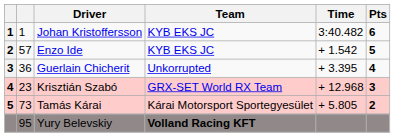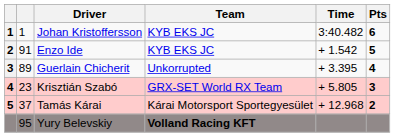 <table class="wikitable" style="font-size:95%">
 <tr>
 <th></th>
 <th></th>
 <th>Driver</th>
 <th>Team</th>
 <th>Time</th>
 <th>Pts</th>
 </tr>
 <tr>
 <th>1</th>
 <td>1</td>
 <td> <a href='#'>Johan Kristoffersson</a></td>
 <td><a href='#'>KYB EKS JC</a></td>
 <td>3:40.482</td>
 <td><strong>6</strong></td>
 </tr>
 <tr>
 <th>2</th>
-<td>57</td>
+<td>91</td>
 <td> <a href='#'>Enzo Ide</a></td>
 <td><a href='#'>KYB EKS JC</a></td>
 <td>+ 1.542</td>
 <td><strong>5</strong></td>
 </tr>
 <tr>
 <th>3</th>
-<td>36</td>
+<td>89</td>
 <td> <a href='#'>Guerlain Chicherit</a></td>
 <td><a href='#'>Unkorrupted</a></td>
 <td>+ 3.395</td>
 <td><strong>4</strong></td>
 </tr>
 <tr>
 <th style="background:#ffcccc;">4</th>
 <td style="background:#ffcccc;">23</td>
 <td style="background:#ffcccc;"> Krisztián Szabó</td>
 <td style="background:#ffcccc;"><a href='#'>GRX-SET World RX Team</a></td>
-<td style="background:#ffcccc;">+ 12.968</td>
+<td style="background:#ffcccc;">+ 5.805</td>
 <td style="background:#ffcccc;"><strong>3</strong></td>
 </tr>
 <tr>
 <th style="background:#ffcccc;">5</th>
-<td style="background:#ffcccc;">73</td>
+<td style="background:#ffcccc;">37</td>
 <td style="background:#ffcccc;"> Tamás Kárai</td>
 <td style="background:#ffcccc;">Kárai Motorsport Sportegyesület</td>
-<td style="background:#ffcccc;">+ 5.805</td>
+<td style="background:#ffcccc;">+ 12.968</td>
 <td style="background:#ffcccc;"><strong>2</strong></td>
 </tr>
 <tr>
 <th style="background:#918989;"></th>
 <td style="background:#918989;">95</td>
 <td style="background:#918989;"> Yury Belevskiy</td>
 <td style="background:#918989;"><strong>Volland Racing KFT</strong></td>
 <td style="background:#918989;"><strong></strong></td>
 <td style="background:#918989;"></td>
 </tr>
 </table>
